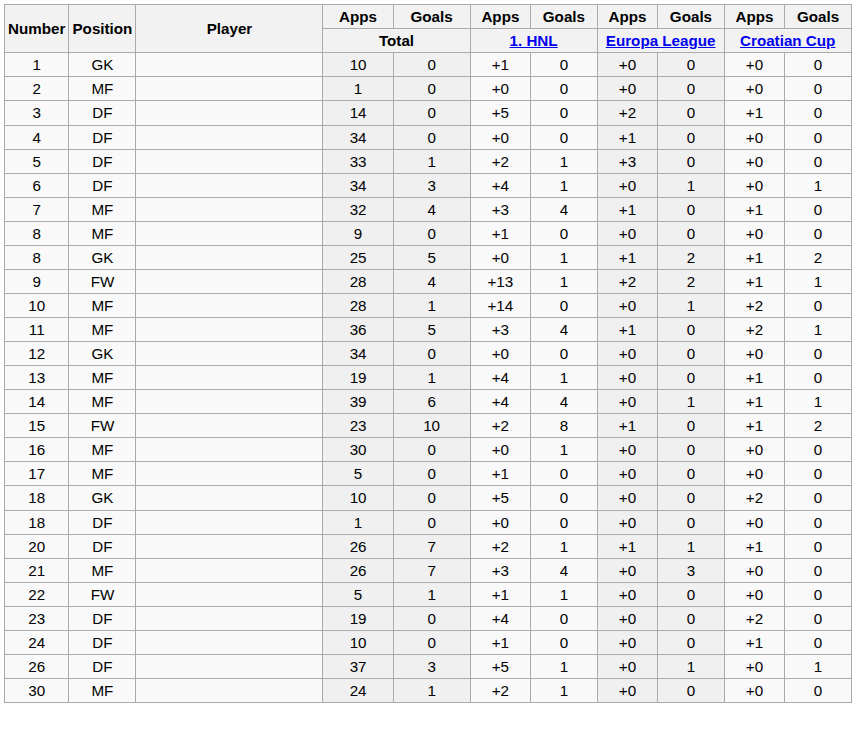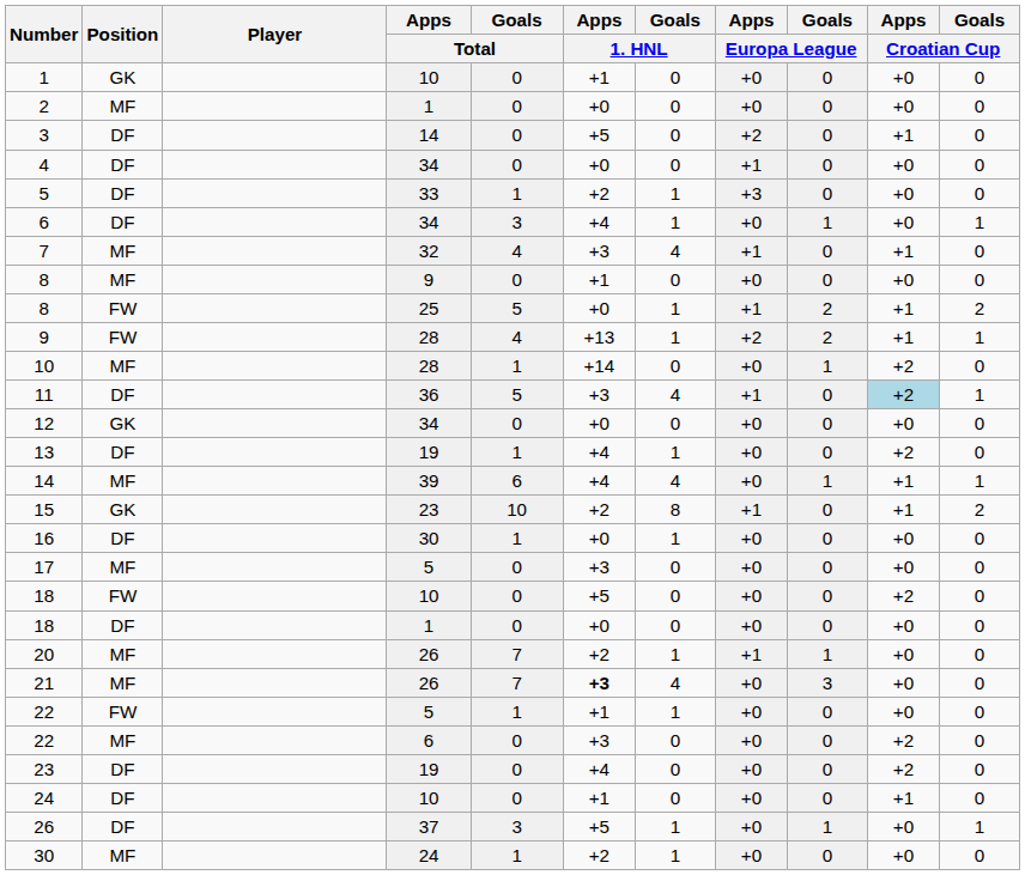 <table class="wikitable sortable" style="font-size: 95%; text-align: center;">
 <tr>
 <th width=40  rowspan="2" align="center">Number</th>
 <th width=40  rowspan="2" align="center">Position</th>
 <th width=180 rowspan="2" align="center">Player</th>
 <th>Apps</th>
 <th>Goals</th>
 <th>Apps</th>
 <th>Goals</th>
 <th>Apps</th>
 <th>Goals</th>
 <th>Apps</th>
 <th>Goals</th>
 </tr>
 <tr>
 <th class="unsortable" width=140 colspan="2" align="center">Total</th>
 <th class="unsortable" width=120 colspan="2" align="center"><a href='#'>1. HNL</a></th>
 <th class="unsortable" width=120 colspan="2" align="center"><a href='#'>Europa League</a></th>
 <th class="unsortable" width=120 colspan="2" align="center"><a href='#'>Croatian Cup</a></th>
 </tr>
 <tr>
 <td>1</td>
 <td>GK</td>
 <td style="text-align:left;"> </td>
 <td style="background: #F0F0F0">10</td>
 <td style="background: #F0F0F0">0</td>
 <td>+1</td>
 <td>0</td>
 <td style="background: #F0F0F0">+0</td>
 <td style="background: #F0F0F0">0</td>
 <td>+0</td>
 <td>0</td>
 </tr>
 <tr>
 <td>2</td>
 <td>MF</td>
 <td style="text-align:left;"> </td>
 <td style="background: #F0F0F0">1</td>
 <td style="background: #F0F0F0">0</td>
 <td>+0</td>
 <td>0</td>
 <td style="background: #F0F0F0">+0</td>
 <td style="background: #F0F0F0">0</td>
 <td>+0</td>
 <td>0</td>
 </tr>
 <tr>
 <td>3</td>
 <td>DF</td>
 <td style="text-align:left;"> </td>
 <td style="background: #F0F0F0">14</td>
 <td style="background: #F0F0F0">0</td>
 <td>+5</td>
 <td>0</td>
 <td style="background: #F0F0F0">+2</td>
 <td style="background: #F0F0F0">0</td>
 <td>+1</td>
 <td>0</td>
 </tr>
 <tr>
 <td>4</td>
 <td>DF</td>
 <td style="text-align:left;"> </td>
 <td style="background: #F0F0F0">34</td>
 <td style="background: #F0F0F0">0</td>
 <td>+0</td>
 <td>0</td>
 <td style="background: #F0F0F0">+1</td>
 <td style="background: #F0F0F0">0</td>
 <td>+0</td>
 <td>0</td>
 </tr>
 <tr>
 <td>5</td>
 <td>DF</td>
 <td style="text-align:left;"> </td>
 <td style="background: #F0F0F0">33</td>
 <td style="background: #F0F0F0">1</td>
 <td>+2</td>
 <td>1</td>
 <td style="background: #F0F0F0">+3</td>
 <td style="background: #F0F0F0">0</td>
 <td>+0</td>
 <td>0</td>
 </tr>
 <tr>
 <td>6</td>
 <td>DF</td>
 <td style="text-align:left;"> </td>
 <td style="background: #F0F0F0">34</td>
 <td style="background: #F0F0F0">3</td>
 <td>+4</td>
 <td>1</td>
 <td style="background: #F0F0F0">+0</td>
 <td style="background: #F0F0F0">1</td>
 <td>+0</td>
 <td>1</td>
 </tr>
 <tr>
 <td>7</td>
 <td>MF</td>
 <td style="text-align:left;"> </td>
 <td style="background: #F0F0F0">32</td>
 <td style="background: #F0F0F0">4</td>
 <td>+3</td>
 <td>4</td>
 <td style="background: #F0F0F0">+1</td>
 <td style="background: #F0F0F0">0</td>
 <td>+1</td>
 <td>0</td>
 </tr>
 <tr>
 <td>8</td>
 <td>MF</td>
 <td style="text-align:left;"> </td>
 <td style="background: #F0F0F0">9</td>
 <td style="background: #F0F0F0">0</td>
 <td>+1</td>
 <td>0</td>
 <td style="background: #F0F0F0">+0</td>
 <td style="background: #F0F0F0">0</td>
 <td>+0</td>
 <td>0</td>
 </tr>
 <tr>
 <td>8</td>
-<td>GK</td>
+<td>FW</td>
 <td style="text-align:left;"> </td>
 <td style="background: #F0F0F0">25</td>
 <td style="background: #F0F0F0">5</td>
 <td>+0</td>
 <td>1</td>
 <td style="background: #F0F0F0">+1</td>
 <td style="background: #F0F0F0">2</td>
 <td>+1</td>
 <td>2</td>
 </tr>
 <tr>
 <td>9</td>
 <td>FW</td>
 <td style="text-align:left;"> </td>
 <td style="background: #F0F0F0">28</td>
 <td style="background: #F0F0F0">4</td>
 <td>+13</td>
 <td>1</td>
 <td style="background: #F0F0F0">+2</td>
 <td style="background: #F0F0F0">2</td>
 <td>+1</td>
 <td>1</td>
 </tr>
 <tr>
 <td>10</td>
 <td>MF</td>
 <td style="text-align:left;"> </td>
 <td style="background: #F0F0F0">28</td>
 <td style="background: #F0F0F0">1</td>
 <td>+14</td>
 <td>0</td>
 <td style="background: #F0F0F0">+0</td>
 <td style="background: #F0F0F0">1</td>
 <td>+2</td>
 <td>0</td>
 </tr>
 <tr>
 <td>11</td>
-<td>MF</td>
+<td>DF</td>
 <td style="text-align:left;"> </td>
 <td style="background: #F0F0F0">36</td>
 <td style="background: #F0F0F0">5</td>
 <td>+3</td>
 <td>4</td>
 <td style="background: #F0F0F0">+1</td>
 <td style="background: #F0F0F0">0</td>
-<td>+2</td>
+<td style="background: lightblue;">+2</td>
 <td>1</td>
 </tr>
 <tr>
 <td>12</td>
 <td>GK</td>
 <td style="text-align:left;"> </td>
 <td style="background: #F0F0F0">34</td>
 <td style="background: #F0F0F0">0</td>
 <td>+0</td>
 <td>0</td>
 <td style="background: #F0F0F0">+0</td>
 <td style="background: #F0F0F0">0</td>
 <td>+0</td>
 <td>0</td>
 </tr>
 <tr>
 <td>13</td>
-<td>MF</td>
+<td>DF</td>
 <td style="text-align:left;"> </td>
 <td style="background: #F0F0F0">19</td>
 <td style="background: #F0F0F0">1</td>
 <td>+4</td>
 <td>1</td>
 <td style="background: #F0F0F0">+0</td>
 <td style="background: #F0F0F0">0</td>
-<td>+1</td>
+<td>+2</td>
 <td>0</td>
 </tr>
 <tr>
 <td>14</td>
 <td>MF</td>
 <td style="text-align:left;"> </td>
 <td style="background: #F0F0F0">39</td>
 <td style="background: #F0F0F0">6</td>
 <td>+4</td>
 <td>4</td>
 <td style="background: #F0F0F0">+0</td>
 <td style="background: #F0F0F0">1</td>
 <td>+1</td>
 <td>1</td>
 </tr>
 <tr>
 <td>15</td>
-<td>FW</td>
+<td>GK</td>
 <td style="text-align:left;"> </td>
 <td style="background: #F0F0F0">23</td>
 <td style="background: #F0F0F0">10</td>
 <td>+2</td>
 <td>8</td>
 <td style="background: #F0F0F0">+1</td>
 <td style="background: #F0F0F0">0</td>
 <td>+1</td>
 <td>2</td>
 </tr>
 <tr>
 <td>16</td>
-<td>MF</td>
+<td>DF</td>
 <td style="text-align:left;"> </td>
 <td style="background: #F0F0F0">30</td>
-<td style="background: #F0F0F0">0</td>
+<td style="background: #F0F0F0">1</td>
 <td>+0</td>
 <td>1</td>
 <td style="background: #F0F0F0">+0</td>
 <td style="background: #F0F0F0">0</td>
 <td>+0</td>
 <td>0</td>
 </tr>
 <tr>
 <td>17</td>
 <td>MF</td>
 <td style="text-align:left;"> </td>
 <td style="background: #F0F0F0">5</td>
 <td style="background: #F0F0F0">0</td>
-<td>+1</td>
+<td>+3</td>
 <td>0</td>
 <td style="background: #F0F0F0">+0</td>
 <td style="background: #F0F0F0">0</td>
 <td>+0</td>
 <td>0</td>
 </tr>
 <tr>
 <td>18</td>
-<td>GK</td>
+<td>FW</td>
 <td style="text-align:left;"> </td>
 <td style="background: #F0F0F0">10</td>
 <td style="background: #F0F0F0">0</td>
 <td>+5</td>
 <td>0</td>
 <td style="background: #F0F0F0">+0</td>
 <td style="background: #F0F0F0">0</td>
 <td>+2</td>
 <td>0</td>
 </tr>
 <tr>
 <td>18</td>
 <td>DF</td>
 <td style="text-align:left;"> </td>
 <td style="background: #F0F0F0">1</td>
 <td style="background: #F0F0F0">0</td>
 <td>+0</td>
 <td>0</td>
 <td style="background: #F0F0F0">+0</td>
 <td style="background: #F0F0F0">0</td>
 <td>+0</td>
 <td>0</td>
 </tr>
 <tr>
 <td>20</td>
-<td>DF</td>
+<td>MF</td>
 <td style="text-align:left;"> </td>
 <td style="background: #F0F0F0">26</td>
 <td style="background: #F0F0F0">7</td>
 <td>+2</td>
 <td>1</td>
 <td style="background: #F0F0F0">+1</td>
 <td style="background: #F0F0F0">1</td>
-<td>+1</td>
+<td>+0</td>
 <td>0</td>
 </tr>
 <tr>
 <td>21</td>
 <td>MF</td>
 <td style="text-align:left;"> </td>
 <td style="background: #F0F0F0">26</td>
 <td style="background: #F0F0F0">7</td>
-<td>+3</td>
+<td><strong>+3</strong></td>
 <td>4</td>
 <td style="background: #F0F0F0">+0</td>
 <td style="background: #F0F0F0">3</td>
 <td>+0</td>
 <td>0</td>
 </tr>
 <tr>
 <td>22</td>
 <td>FW</td>
 <td style="text-align:left;"> </td>
 <td style="background: #F0F0F0">5</td>
 <td style="background: #F0F0F0">1</td>
 <td>+1</td>
 <td>1</td>
 <td style="background: #F0F0F0">+0</td>
 <td style="background: #F0F0F0">0</td>
 <td>+0</td>
+<td>0</td>
+</tr>
+<tr>
+<td>22</td>
+<td>MF</td>
+<td style="text-align:left;"> </td>
+<td style="background: #F0F0F0">6</td>
+<td style="background: #F0F0F0">0</td>
+<td>+3</td>
+<td>0</td>
+<td style="background: #F0F0F0">+0</td>
+<td style="background: #F0F0F0">0</td>
+<td>+2</td>
 <td>0</td>
 </tr>
 <tr>
 <td>23</td>
 <td>DF</td>
 <td style="text-align:left;"> </td>
 <td style="background: #F0F0F0">19</td>
 <td style="background: #F0F0F0">0</td>
 <td>+4</td>
 <td>0</td>
 <td style="background: #F0F0F0">+0</td>
 <td style="background: #F0F0F0">0</td>
 <td>+2</td>
 <td>0</td>
 </tr>
 <tr>
 <td>24</td>
 <td>DF</td>
 <td style="text-align:left;"> </td>
 <td style="background: #F0F0F0">10</td>
 <td style="background: #F0F0F0">0</td>
 <td>+1</td>
 <td>0</td>
 <td style="background: #F0F0F0">+0</td>
 <td style="background: #F0F0F0">0</td>
 <td>+1</td>
 <td>0</td>
 </tr>
 <tr>
 <td>26</td>
 <td>DF</td>
 <td style="text-align:left;"> </td>
 <td style="background: #F0F0F0">37</td>
 <td style="background: #F0F0F0">3</td>
 <td>+5</td>
 <td>1</td>
 <td style="background: #F0F0F0">+0</td>
 <td style="background: #F0F0F0">1</td>
 <td>+0</td>
 <td>1</td>
 </tr>
 <tr>
 <td>30</td>
 <td>MF</td>
 <td style="text-align:left;"> </td>
 <td style="background: #F0F0F0">24</td>
 <td style="background: #F0F0F0">1</td>
 <td>+2</td>
 <td>1</td>
 <td style="background: #F0F0F0">+0</td>
 <td style="background: #F0F0F0">0</td>
 <td>+0</td>
 <td>0</td>
 </tr>
 <tr>
 </tr>
 </table>
